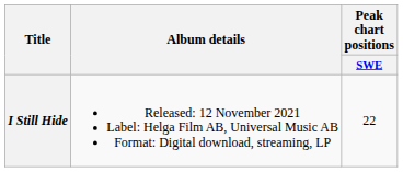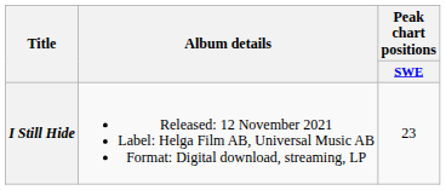 <table class="wikitable plainrowheaders" style="text-align:center">
 <tr>
 <th scope="col" rowspan="2">Title</th>
 <th scope="col" rowspan="2">Album details</th>
 <th scope="col" colspan="1">Peak chart positions</th>
 </tr>
 <tr>
 <th scope="col" style="width:2.5em;font-size:90%;"><a href='#'>SWE</a><br></th>
 </tr>
 <tr>
 <th scope="row"><em>I Still Hide</em></th>
 <td><br><ul><li>Released: 12 November 2021</li><li>Label: Helga Film AB, Universal Music AB</li><li>Format: Digital download, streaming, LP</li></ul></td>
-<td>22</td>
+<td>23</td>
 </tr>
 </table>
